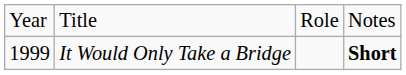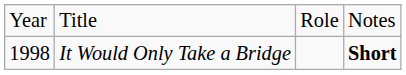 <table class="wikitable sortable">
 <tr>
 <td>Year</td>
 <td>Title</td>
 <td>Role</td>
 <td>Notes</td>
 </tr>
 <tr>
-<td>1999</td>
+<td>1998</td>
 <td><em>It Would Only Take a Bridge</em></td>
 <td></td>
 <td><strong>Short</strong></td>
 </tr>
 </table>
